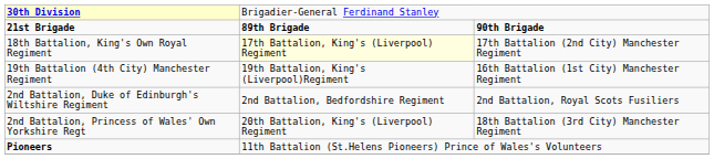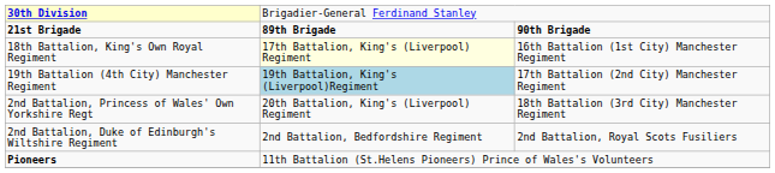 <table class="wikitable">
 <tr>
 <td style="background:#FFFFCC;"><strong><a href='#'>30th Division</a>  </strong></td>
 <td colspan="2">Brigadier-General <a href='#'>Ferdinand Stanley</a></td>
 </tr>
 <tr>
 <td width="320pt"><strong>21st Brigade</strong></td>
 <td width="320pt"><strong>89th Brigade</strong></td>
 <td width="320pt"><strong>90th Brigade</strong></td>
 </tr>
 <tr>
 <td>18th Battalion, King's Own Royal Regiment</td>
 <td style="background: lightyellow;">17th Battalion, King's (Liverpool) Regiment</td>
+<td>16th Battalion (1st City) Manchester Regiment</td>
+</tr>
+<tr>
+<td>19th Battalion (4th City) Manchester Regiment</td>
+<td style="background: lightblue;">19th Battalion, King's (Liverpool)Regiment</td>
 <td>17th Battalion (2nd City) Manchester Regiment</td>
 </tr>
 <tr>
-<td>19th Battalion (4th City) Manchester Regiment</td>
-<td>19th Battalion, King's (Liverpool)Regiment</td>
-<td>16th Battalion (1st City) Manchester Regiment</td>
+<td>2nd Battalion, Princess of Wales' Own Yorkshire Regt</td>
+<td>20th Battalion, King's (Liverpool) Regiment</td>
+<td>18th Battalion (3rd City) Manchester Regiment</td>
 </tr>
 <tr>
 <td>2nd Battalion, Duke of Edinburgh's Wiltshire Regiment</td>
 <td>2nd Battalion, Bedfordshire Regiment</td>
 <td>2nd Battalion, Royal Scots Fusiliers</td>
-</tr>
-<tr>
-<td>2nd Battalion, Princess of Wales' Own Yorkshire Regt</td>
-<td>20th Battalion, King's (Liverpool) Regiment</td>
-<td>18th Battalion (3rd City) Manchester Regiment</td>
 </tr>
 <tr>
 <td><strong>Pioneers</strong></td>
 <td colspan="2">11th Battalion (St.Helens Pioneers) Prince of Wales's Volunteers</td>
 </tr>
 <tr>
 </tr>
 </table>
